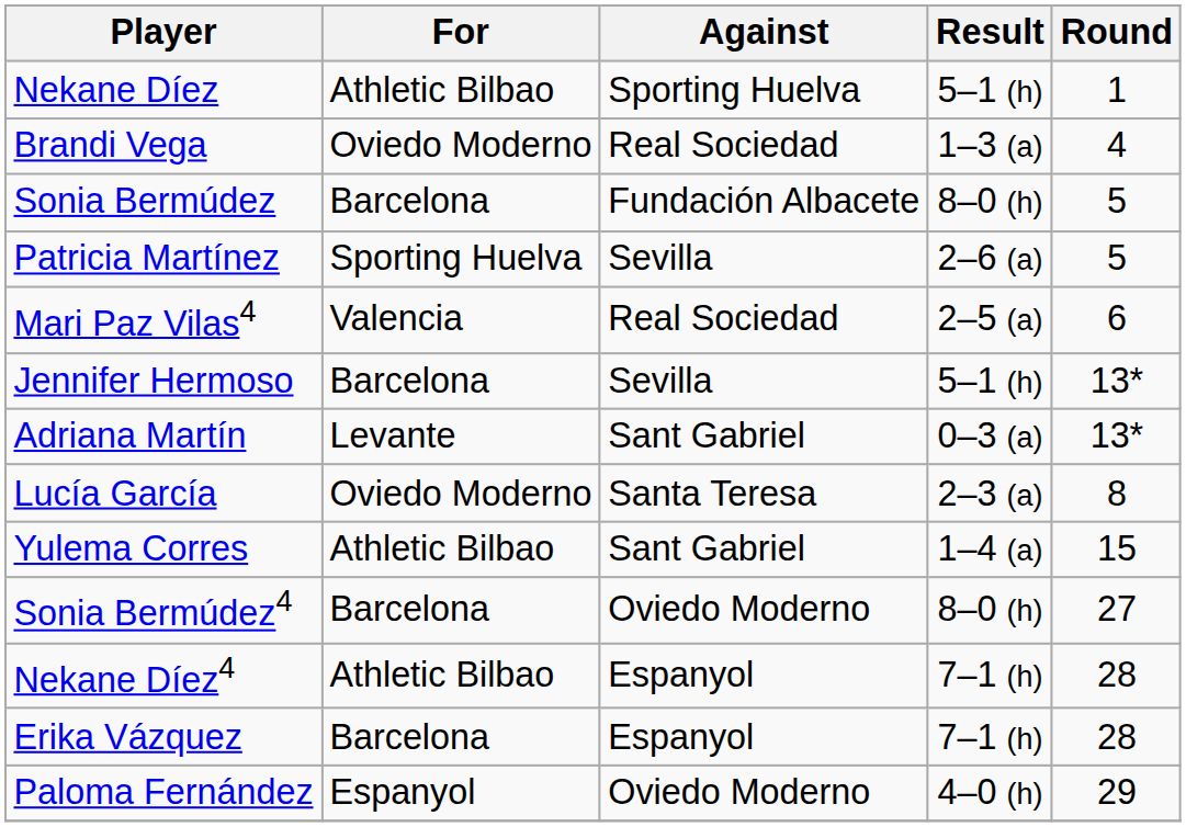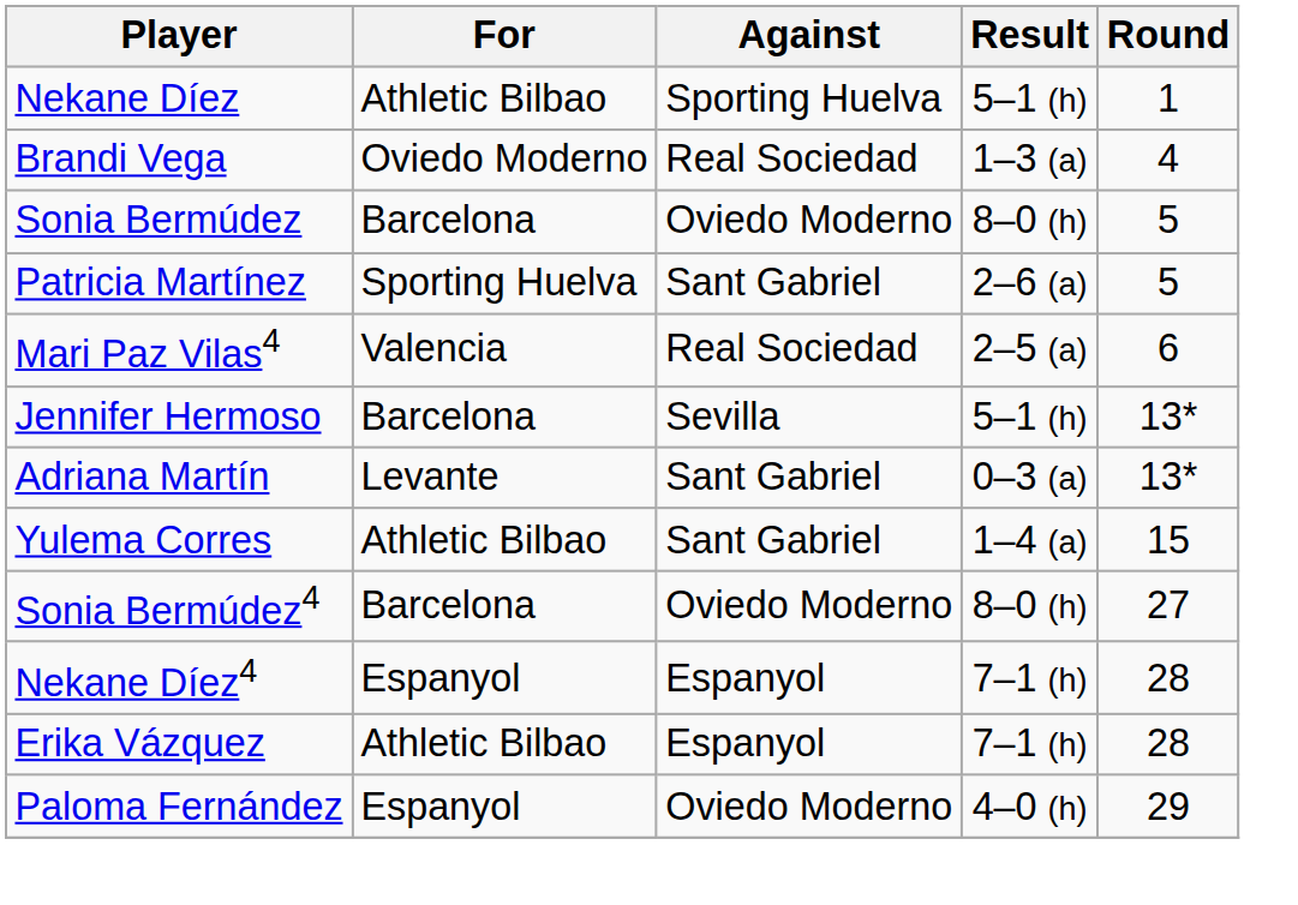 <table class="wikitable sortable">
 <tr>
 <th>Player</th>
 <th>For</th>
 <th>Against</th>
 <th align=center>Result</th>
 <th>Round</th>
 </tr>
 <tr>
 <td><a href='#'>Nekane Díez</a></td>
 <td>Athletic Bilbao</td>
 <td>Sporting Huelva</td>
 <td align="center">5–1 <small>(h)</small></td>
 <td align="center">1</td>
 </tr>
 <tr>
 <td><a href='#'>Brandi Vega</a></td>
 <td>Oviedo Moderno</td>
 <td>Real Sociedad</td>
 <td align="center">1–3 <small>(a)</small></td>
 <td align="center">4</td>
 </tr>
 <tr>
 <td><a href='#'>Sonia Bermúdez</a></td>
 <td>Barcelona</td>
-<td>Fundación Albacete</td>
+<td>Oviedo Moderno</td>
 <td align="center">8–0 <small>(h)</small></td>
 <td align="center">5</td>
 </tr>
 <tr>
 <td><a href='#'>Patricia Martínez</a></td>
 <td>Sporting Huelva</td>
-<td>Sevilla</td>
+<td>Sant Gabriel</td>
 <td align="center">2–6 <small>(a)</small></td>
 <td align="center">5</td>
 </tr>
 <tr>
 <td><a href='#'>Mari Paz Vilas</a><sup>4</sup></td>
 <td>Valencia</td>
 <td>Real Sociedad</td>
 <td align="center">2–5 <small>(a)</small></td>
 <td align="center">6</td>
 </tr>
 <tr>
 <td><a href='#'>Jennifer Hermoso</a></td>
 <td>Barcelona</td>
 <td>Sevilla</td>
 <td align="center">5–1 <small>(h)</small></td>
 <td align="center">13*</td>
 </tr>
 <tr>
 <td><a href='#'>Adriana Martín</a></td>
 <td>Levante</td>
 <td>Sant Gabriel</td>
 <td align="center">0–3 <small>(a)</small></td>
 <td align="center">13*</td>
 </tr>
 <tr>
-<td><a href='#'>Lucía García</a></td>
-<td>Oviedo Moderno</td>
-<td>Santa Teresa</td>
-<td align="center">2–3 <small>(a)</small></td>
-<td align="center">8</td>
-</tr>
-<tr>
 <td><a href='#'>Yulema Corres</a></td>
 <td>Athletic Bilbao</td>
 <td>Sant Gabriel</td>
 <td align="center">1–4 <small>(a)</small></td>
 <td align="center">15</td>
 </tr>
 <tr>
 <td><a href='#'>Sonia Bermúdez</a><sup>4</sup></td>
 <td>Barcelona</td>
 <td>Oviedo Moderno</td>
 <td align="center">8–0 <small>(h)</small></td>
 <td align="center">27</td>
 </tr>
 <tr>
 <td><a href='#'>Nekane Díez</a><sup>4</sup></td>
-<td>Athletic Bilbao</td>
+<td>Espanyol</td>
 <td>Espanyol</td>
 <td align="center">7–1 <small>(h)</small></td>
 <td align="center">28</td>
 </tr>
 <tr>
 <td><a href='#'>Erika Vázquez</a></td>
-<td>Barcelona</td>
+<td>Athletic Bilbao</td>
 <td>Espanyol</td>
 <td align="center">7–1 <small>(h)</small></td>
 <td align="center">28</td>
 </tr>
 <tr>
 <td><a href='#'>Paloma Fernández</a></td>
 <td>Espanyol</td>
 <td>Oviedo Moderno</td>
 <td align="center">4–0 <small>(h)</small></td>
 <td align="center">29</td>
 </tr>
 <tr>
 </tr>
 </table>
